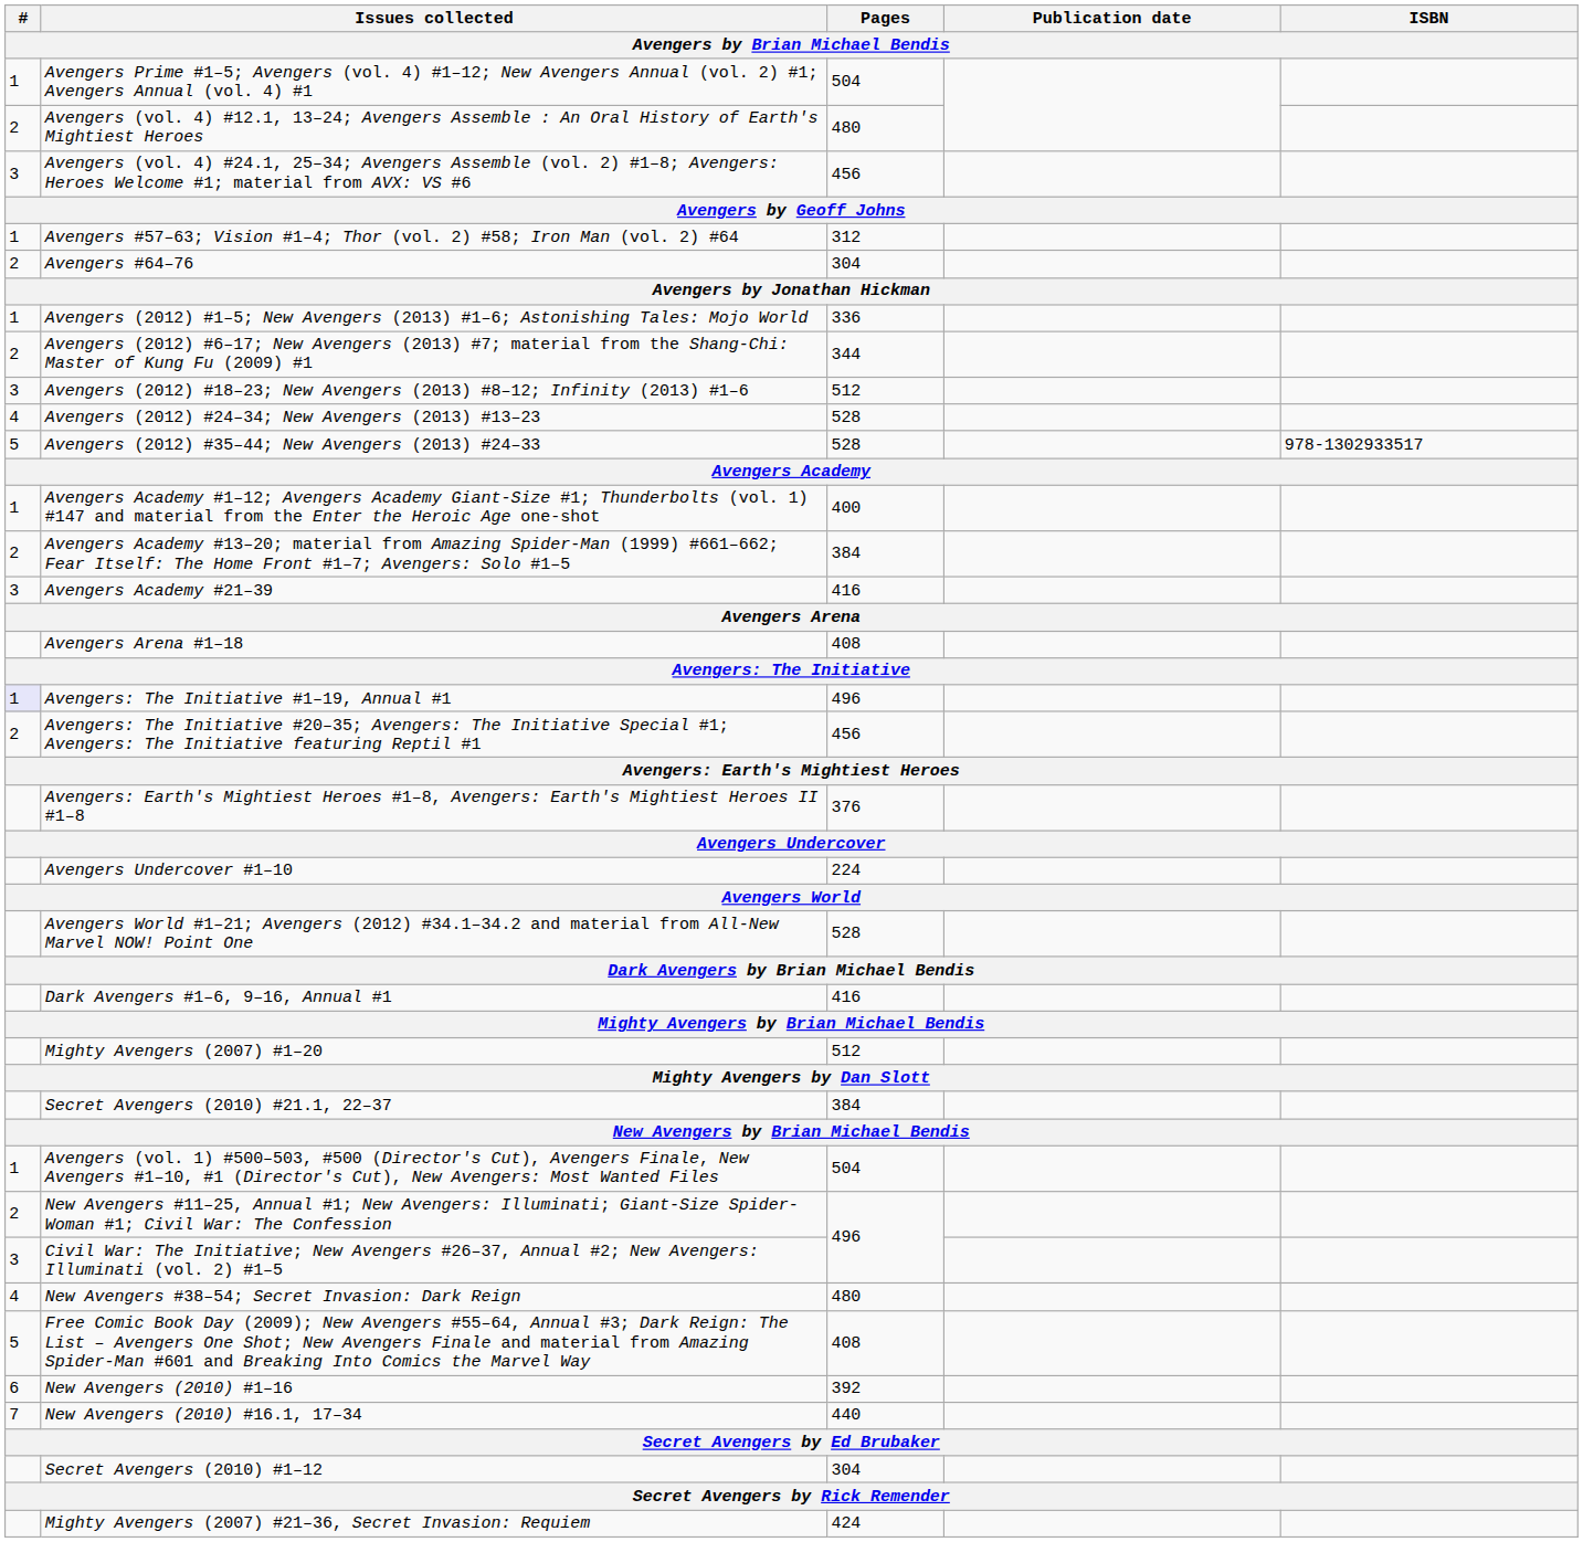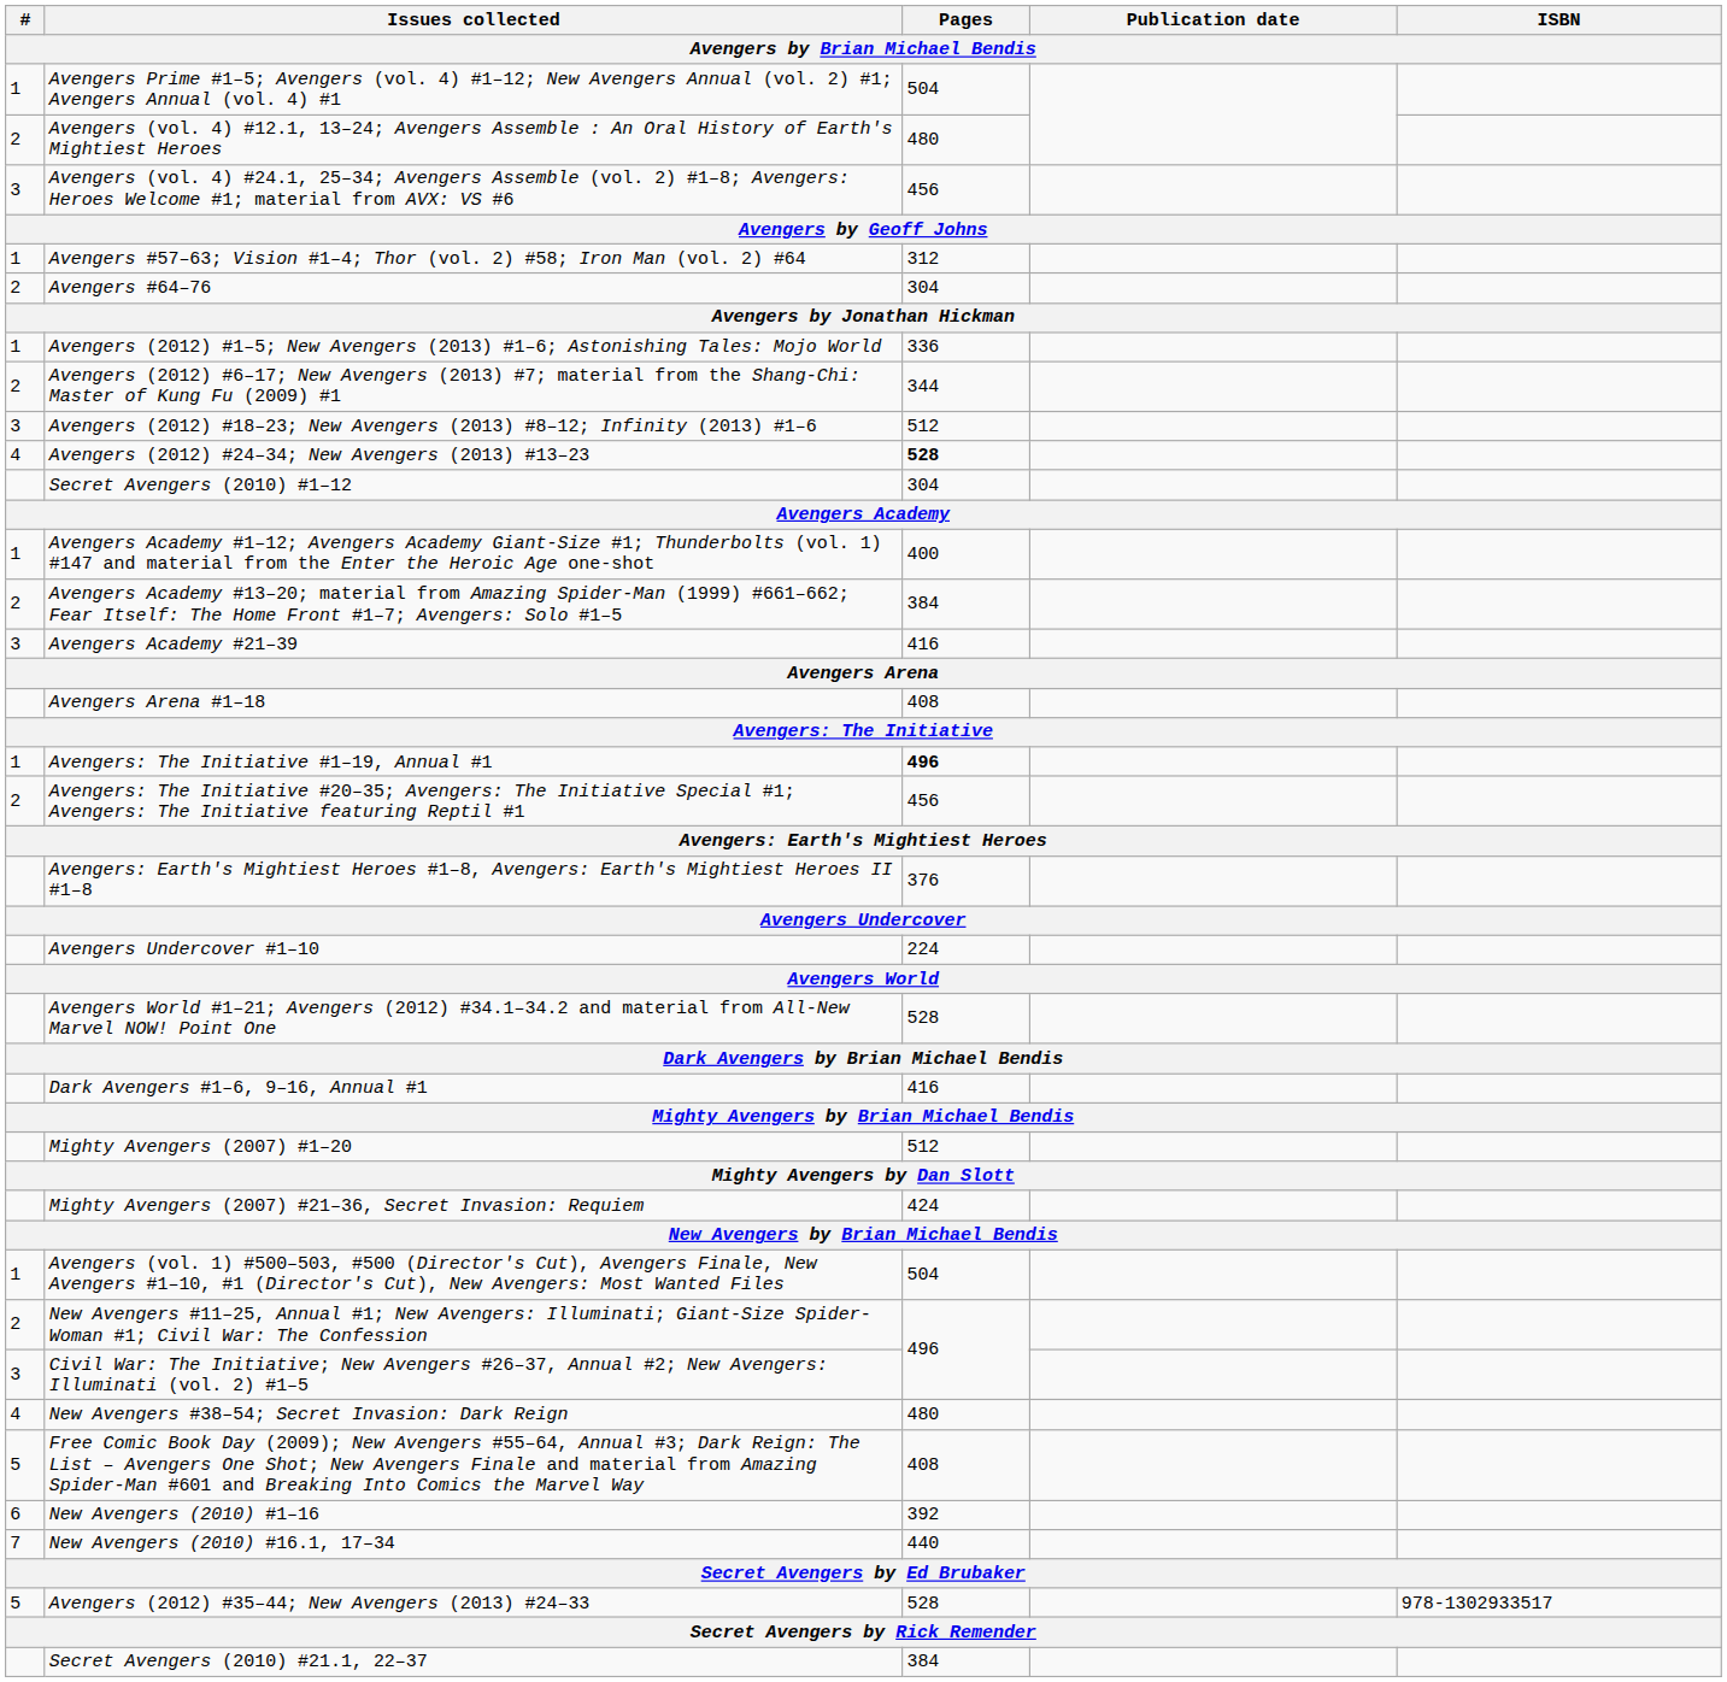 <table class="wikitable sortable" width=98%>
 <tr>
 <th class="unsortable">#</th>
 <th class="unsortable" width="50%">Issues collected</th>
 <th>Pages</th>
 <th>Publication date</th>
 <th class="unsortable">ISBN</th>
 </tr>
 <tr>
 <th colspan="5"><strong><em>Avengers by <a href='#'>Brian Michael Bendis</a></em></strong></th>
 </tr>
 <tr>
 <td>1</td>
 <td><em>Avengers Prime</em> #1–5; <em>Avengers</em> (vol. 4) #1–12; <em>New Avengers Annual</em> (vol. 2) #1; <em>Avengers Annual</em> (vol. 4) #1</td>
 <td>504</td>
 <td rowspan="2"></td>
 <td></td>
 </tr>
 <tr>
 <td>2</td>
 <td><em>Avengers</em> (vol. 4) #12.1, 13–24; <em>Avengers Assemble : An Oral History of Earth's Mightiest Heroes</em></td>
 <td>480</td>
 <td></td>
 </tr>
 <tr>
 <td>3</td>
 <td><em>Avengers</em> (vol. 4) #24.1, 25–34; <em>Avengers Assemble</em> (vol. 2) #1–8; <em>Avengers: Heroes Welcome</em> #1; material from <em>AVX: VS</em> #6</td>
 <td>456</td>
 <td></td>
 <td></td>
 </tr>
 <tr>
 <th colspan="5"><strong><em><a href='#'>Avengers</a> by <a href='#'>Geoff Johns</a></em></strong></th>
 </tr>
 <tr>
 <td>1</td>
 <td><em>Avengers</em> #57–63; <em>Vision</em> #1–4; <em>Thor</em> (vol. 2) #58; <em>Iron Man</em> (vol. 2) #64</td>
 <td>312</td>
 <td></td>
 <td></td>
 </tr>
 <tr>
 <td>2</td>
 <td><em>Avengers</em> #64–76</td>
 <td>304</td>
 <td></td>
 <td></td>
 </tr>
 <tr>
 <th colspan="5"><strong><em>Avengers by Jonathan Hickman</em></strong></th>
 </tr>
 <tr>
 <td>1</td>
 <td><em>Avengers</em> (2012) #1–5; <em>New Avengers</em> (2013) #1–6; <em>Astonishing Tales: Mojo World</em></td>
 <td>336</td>
 <td></td>
 <td></td>
 </tr>
 <tr>
 <td>2</td>
 <td><em>Avengers</em> (2012) #6–17; <em>New Avengers</em> (2013) #7; material from the <em>Shang-Chi: Master of Kung Fu</em> (2009) #1</td>
 <td>344</td>
 <td></td>
 <td></td>
 </tr>
 <tr>
 <td>3</td>
 <td><em>Avengers</em> (2012) #18–23; <em>New Avengers</em> (2013) #8–12; <em>Infinity</em> (2013) #1–6</td>
 <td>512</td>
 <td></td>
 <td></td>
 </tr>
 <tr>
 <td>4</td>
 <td><em>Avengers</em> (2012) #24–34; <em>New Avengers</em> (2013) #13–23</td>
-<td>528</td>
+<td><strong>528</strong></td>
 <td></td>
 <td></td>
 </tr>
 <tr>
-<td>5</td>
-<td><em>Avengers</em> (2012) #35–44; <em>New Avengers</em> (2013) #24–33</td>
-<td>528</td>
 <td></td>
-<td>978-1302933517</td>
+<td><em>Secret Avengers</em> (2010) #1–12</td>
+<td>304</td>
+<td></td>
+<td></td>
 </tr>
 <tr>
 <th colspan="5"><strong><em><a href='#'>Avengers Academy</a></em></strong></th>
 </tr>
 <tr>
 <td>1</td>
 <td><em>Avengers Academy</em> #1–12; <em>Avengers Academy Giant-Size</em> #1; <em>Thunderbolts</em> (vol. 1) #147 and material from the <em>Enter the Heroic Age</em> one-shot</td>
 <td>400</td>
 <td></td>
 <td></td>
 </tr>
 <tr>
 <td>2</td>
 <td><em>Avengers Academy</em> #13–20; material from <em>Amazing Spider-Man</em> (1999) #661–662; <em>Fear Itself: The Home Front</em> #1–7; <em>Avengers: Solo</em> #1–5</td>
 <td>384</td>
 <td></td>
 <td></td>
 </tr>
 <tr>
 <td>3</td>
 <td><em>Avengers Academy</em> #21–39</td>
 <td>416</td>
 <td></td>
 <td></td>
 </tr>
 <tr>
 <th colspan="5"><strong><em>Avengers Arena</em></strong></th>
 </tr>
 <tr>
 <td></td>
 <td><em>Avengers Arena</em> #1–18</td>
 <td>408</td>
 <td></td>
 <td></td>
 </tr>
 <tr>
 <th colspan="5"><strong><em><a href='#'>Avengers: The Initiative</a></em></strong></th>
 </tr>
 <tr>
-<td style="background: lavender;">1</td>
+<td>1</td>
 <td><em>Avengers: The Initiative</em> #1–19, <em>Annual</em> #1</td>
-<td>496</td>
+<td><strong>496</strong></td>
 <td></td>
 <td></td>
 </tr>
 <tr>
 <td>2</td>
 <td><em>Avengers: The Initiative</em> #20–35; <em>Avengers: The Initiative Special</em> #1; <em>Avengers: The Initiative featuring Reptil</em> #1</td>
 <td>456</td>
 <td></td>
 <td></td>
 </tr>
 <tr>
 <th colspan="5"><strong><em>Avengers: Earth's Mightiest Heroes</em></strong></th>
 </tr>
 <tr>
 <td></td>
 <td><em>Avengers: Earth's Mightiest Heroes</em> #1–8, <em>Avengers: Earth's Mightiest Heroes II</em> #1–8</td>
 <td>376</td>
 <td></td>
 <td></td>
 </tr>
 <tr>
 <th colspan="5"><strong><em><a href='#'>Avengers Undercover</a></em></strong></th>
 </tr>
 <tr>
 <td></td>
 <td><em>Avengers Undercover</em> #1–10</td>
 <td>224</td>
 <td></td>
 <td></td>
 </tr>
 <tr>
 <th colspan="5"><strong><em><a href='#'>Avengers World</a></em></strong></th>
 </tr>
 <tr>
 <td></td>
 <td><em>Avengers World</em> #1–21; <em>Avengers</em> (2012) #34.1–34.2 and material from <em>All-New Marvel NOW! Point One</em></td>
 <td>528</td>
 <td></td>
 <td></td>
 </tr>
 <tr>
 <th colspan="5"><strong><em><a href='#'>Dark Avengers</a> by Brian Michael Bendis</em></strong></th>
 </tr>
 <tr>
 <td></td>
 <td><em>Dark Avengers</em> #1–6, 9–16, <em>Annual</em> #1</td>
 <td>416</td>
 <td></td>
 <td></td>
 </tr>
 <tr>
 <th colspan="5"><strong><em><a href='#'>Mighty Avengers</a> by <a href='#'>Brian Michael Bendis</a></em></strong></th>
 </tr>
 <tr>
 <td></td>
 <td><em>Mighty Avengers</em> (2007) #1–20</td>
 <td>512</td>
 <td></td>
 <td></td>
 </tr>
 <tr>
 <th colspan="5"><strong><em>Mighty Avengers by <a href='#'>Dan Slott</a></em></strong></th>
 </tr>
 <tr>
 <td></td>
-<td><em>Secret Avengers</em> (2010) #21.1, 22–37</td>
-<td>384</td>
+<td><em>Mighty Avengers</em> (2007) #21–36, <em>Secret Invasion: Requiem</em></td>
+<td>424</td>
 <td></td>
 <td></td>
 </tr>
 <tr>
 <th colspan="5"><strong><em><a href='#'>New Avengers</a> by <a href='#'>Brian Michael Bendis</a></em></strong></th>
 </tr>
 <tr>
 <td>1</td>
 <td><em>Avengers</em> (vol. 1) #500–503, #500 (<em>Director's Cut</em>), <em>Avengers Finale</em>, <em>New Avengers</em> #1–10, #1 (<em>Director's Cut</em>), <em>New Avengers: Most Wanted Files</em></td>
 <td>504</td>
 <td></td>
 <td></td>
 </tr>
 <tr>
 <td>2</td>
 <td><em>New Avengers</em> #11–25, <em>Annual</em> #1; <em>New Avengers: Illuminati</em>; <em>Giant-Size Spider-Woman</em> #1; <em>Civil War: The Confession</em></td>
 <td rowspan="2">496</td>
 <td></td>
 <td></td>
 </tr>
 <tr>
 <td>3</td>
 <td><em>Civil War: The Initiative</em>; <em>New Avengers</em> #26–37, <em>Annual</em> #2; <em>New Avengers: Illuminati</em> (vol. 2) #1–5</td>
 <td></td>
 <td></td>
 </tr>
 <tr>
 <td>4</td>
 <td><em>New Avengers</em> #38–54; <em>Secret Invasion: Dark Reign</em></td>
 <td>480</td>
 <td></td>
 <td></td>
 </tr>
 <tr>
 <td>5</td>
 <td><em>Free Comic Book Day</em> (2009); <em>New Avengers</em> #55–64, <em>Annual</em> #3; <em>Dark Reign: The List – Avengers One Shot</em>; <em>New Avengers Finale</em> and material from <em>Amazing Spider-Man</em> #601 and <em>Breaking Into Comics the Marvel Way</em></td>
 <td>408</td>
 <td></td>
 <td></td>
 </tr>
 <tr>
 <td>6</td>
 <td><em>New Avengers (2010)</em> #1–16</td>
 <td>392</td>
 <td></td>
 <td></td>
 </tr>
 <tr>
 <td>7</td>
 <td><em>New Avengers (2010)</em> #16.1, 17–34</td>
 <td>440</td>
 <td></td>
 <td></td>
 </tr>
 <tr>
 <th colspan="5"><strong><em><a href='#'>Secret Avengers</a> by <a href='#'>Ed Brubaker</a></em></strong></th>
 </tr>
 <tr>
+<td>5</td>
+<td><em>Avengers</em> (2012) #35–44; <em>New Avengers</em> (2013) #24–33</td>
+<td>528</td>
 <td></td>
-<td><em>Secret Avengers</em> (2010) #1–12</td>
-<td>304</td>
-<td></td>
-<td></td>
+<td>978-1302933517</td>
 </tr>
 <tr>
 <th colspan="5"><strong><em>Secret Avengers by <a href='#'>Rick Remender</a></em></strong></th>
 </tr>
 <tr>
 <td></td>
-<td><em>Mighty Avengers</em> (2007) #21–36, <em>Secret Invasion: Requiem</em></td>
-<td>424</td>
+<td><em>Secret Avengers</em> (2010) #21.1, 22–37</td>
+<td>384</td>
 <td></td>
 <td></td>
 </tr>
 </table>
